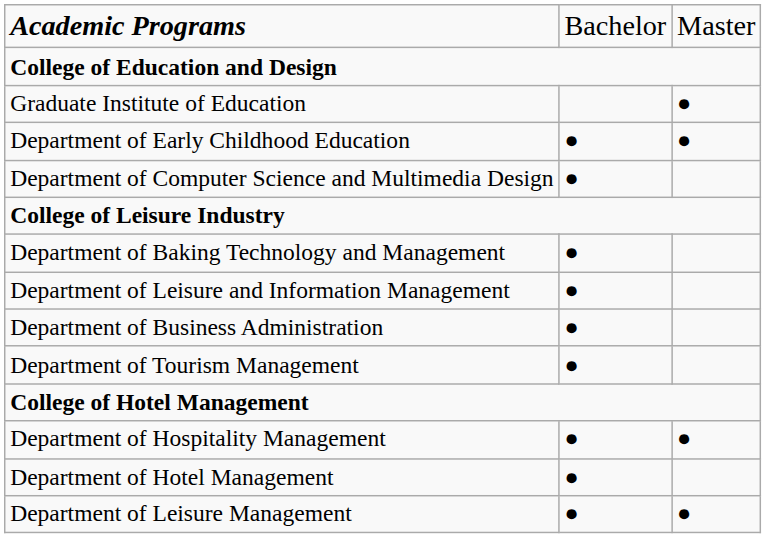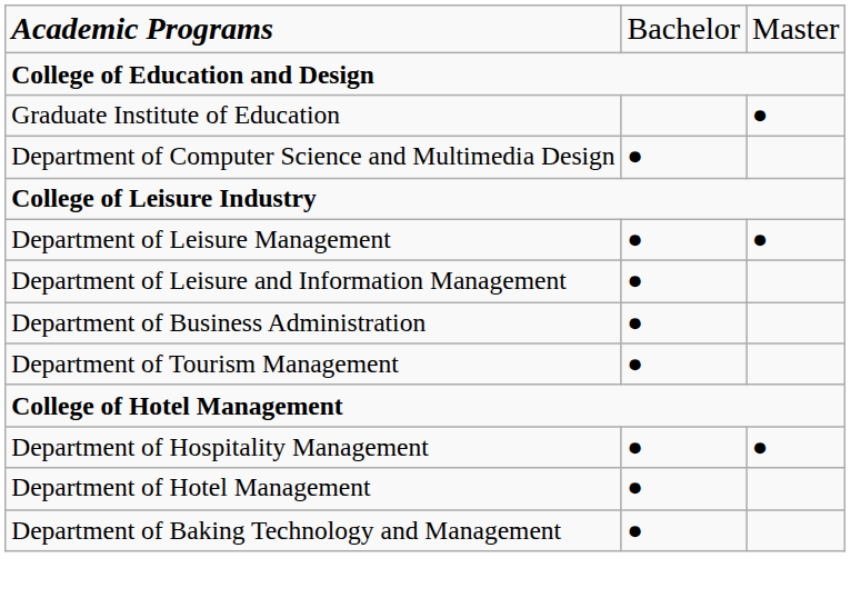 <table class="wikitable sortable">
 <tr>
 <td><strong><em><big>Academic Programs</big></em></strong></td>
 <td><big>Bachelor</big></td>
 <td><big>Master</big></td>
 </tr>
 <tr>
 <td colspan="3"><strong>College of  Education and Design</strong></td>
 </tr>
 <tr>
 <td>Graduate Institute of Education</td>
 <td></td>
 <td>●</td>
 </tr>
 <tr>
-<td>Department of Early Childhood Education</td>
-<td>●</td>
-<td>●</td>
-</tr>
-<tr>
 <td>Department of Computer Science and Multimedia  Design</td>
 <td>●</td>
 <td></td>
 </tr>
 <tr>
 <td colspan="3"><strong>College of  Leisure Industry</strong></td>
 </tr>
 <tr>
-<td>Department of Baking Technology and Management</td>
+<td>Department of Leisure Management</td>
 <td>●</td>
-<td></td>
+<td>●</td>
 </tr>
 <tr>
 <td>Department of Leisure and Information Management</td>
 <td>●</td>
 <td></td>
 </tr>
 <tr>
 <td>Department of Business Administration</td>
 <td>●</td>
 <td></td>
 </tr>
 <tr>
 <td>Department of Tourism Management</td>
 <td>●</td>
 <td></td>
 </tr>
 <tr>
 <td colspan="3"><strong>College of  Hotel Management</strong></td>
 </tr>
 <tr>
 <td>Department of Hospitality Management</td>
 <td>●</td>
 <td>●</td>
 </tr>
 <tr>
 <td>Department of Hotel Management</td>
 <td>●</td>
 <td></td>
 </tr>
 <tr>
-<td>Department of Leisure Management</td>
+<td>Department of Baking Technology and Management</td>
 <td>●</td>
-<td>●</td>
+<td></td>
 </tr>
 </table>
